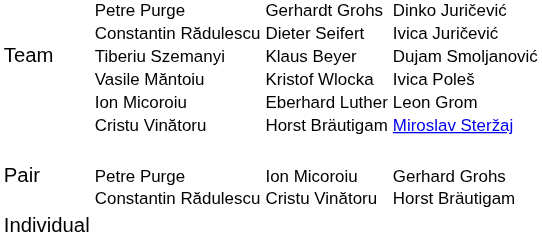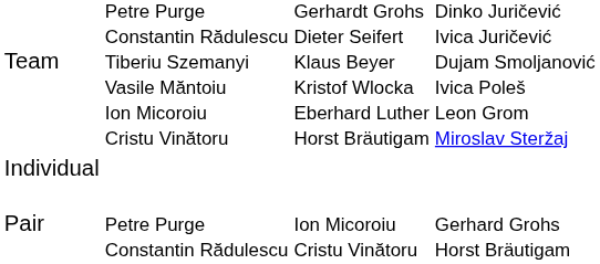 <table>
 <tr>
 <td>Team</td>
 <td><br><small>Petre Purge<br>Constantin Rădulescu<br>Tiberiu Szemanyi<br>Vasile Măntoiu<br>Ion Micoroiu<br>Cristu Vinătoru</small></td>
 <td><br><small>Gerhardt Grohs<br>Dieter Seifert<br>Klaus Beyer<br>Kristof Wlocka<br>Eberhard Luther<br>Horst Bräutigam</small></td>
 <td><br><small>Dinko Juričević<br>Ivica Juričević<br>Dujam Smoljanović<br>Ivica Poleš<br>Leon Grom<br><a href='#'>Miroslav Steržaj</a></small></td>
 </tr>
 <tr>
+<td>Individual</td>
+<td></td>
+<td></td>
+<td></td>
+</tr>
+<tr>
 <td>Pair</td>
 <td><br><small>Petre Purge<br>Constantin Rădulescu</small></td>
 <td><br><small>Ion Micoroiu<br>Cristu Vinătoru</small></td>
 <td><br><small>Gerhard Grohs<br>Horst Bräutigam</small></td>
 </tr>
-<tr>
-<td>Individual</td>
-<td></td>
-<td></td>
-<td></td>
-</tr>
 </table>
